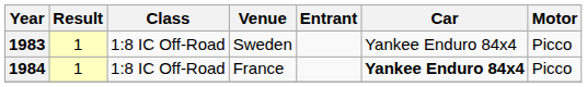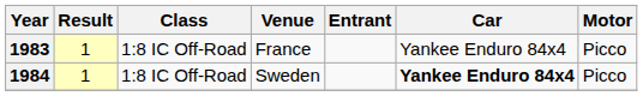 <table class="wikitable" style="font-size: 90%">
 <tr>
 <th>Year</th>
 <th>Result</th>
 <th>Class</th>
 <th>Venue</th>
 <th>Entrant</th>
 <th>Car</th>
 <th>Motor</th>
 </tr>
 <tr>
 <th>1983</th>
 <td align=center style="background:#FFFFBF;">1</td>
 <td>1:8 IC Off-Road</td>
-<td>Sweden</td>
+<td>France</td>
 <td></td>
 <td>Yankee Enduro 84x4</td>
 <td>Picco</td>
 </tr>
 <tr>
 <th>1984</th>
 <td align=center style="background:#FFFFBF;">1</td>
 <td>1:8 IC Off-Road</td>
-<td>France</td>
+<td>Sweden</td>
 <td></td>
 <td><strong>Yankee Enduro 84x4</strong></td>
 <td>Picco</td>
 </tr>
 <tr>
 </tr>
 </table>
